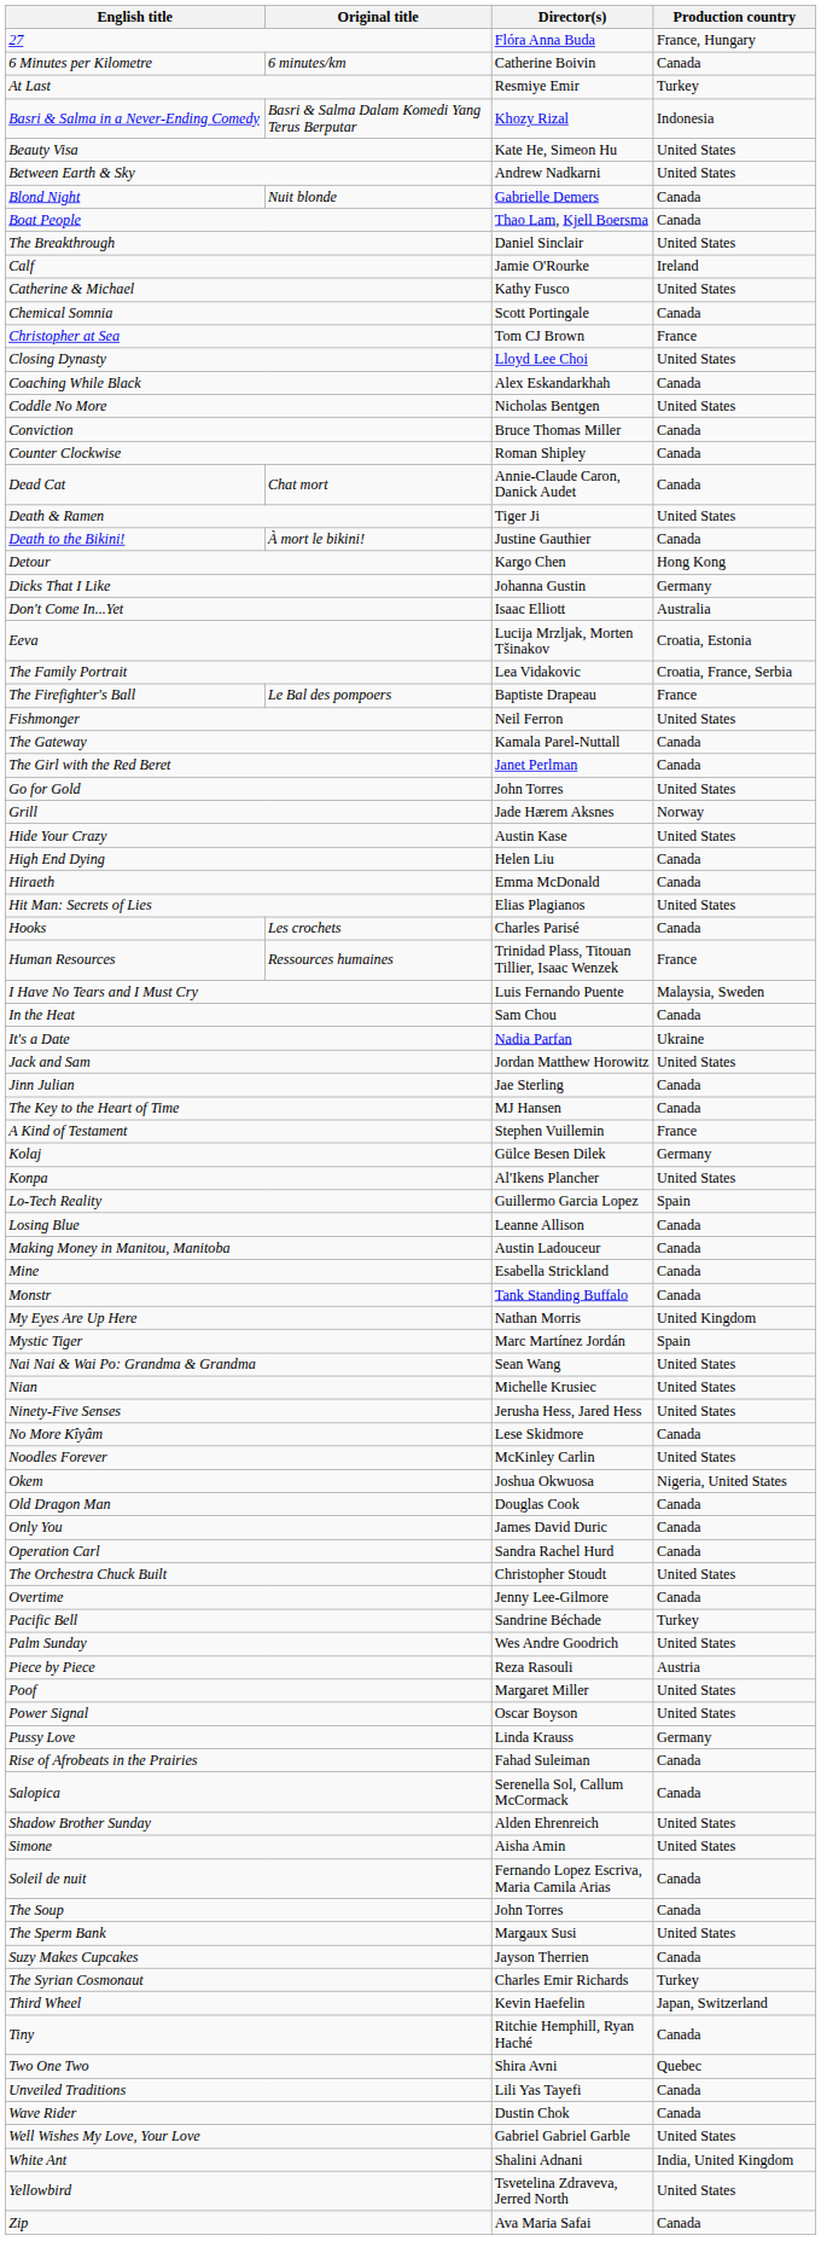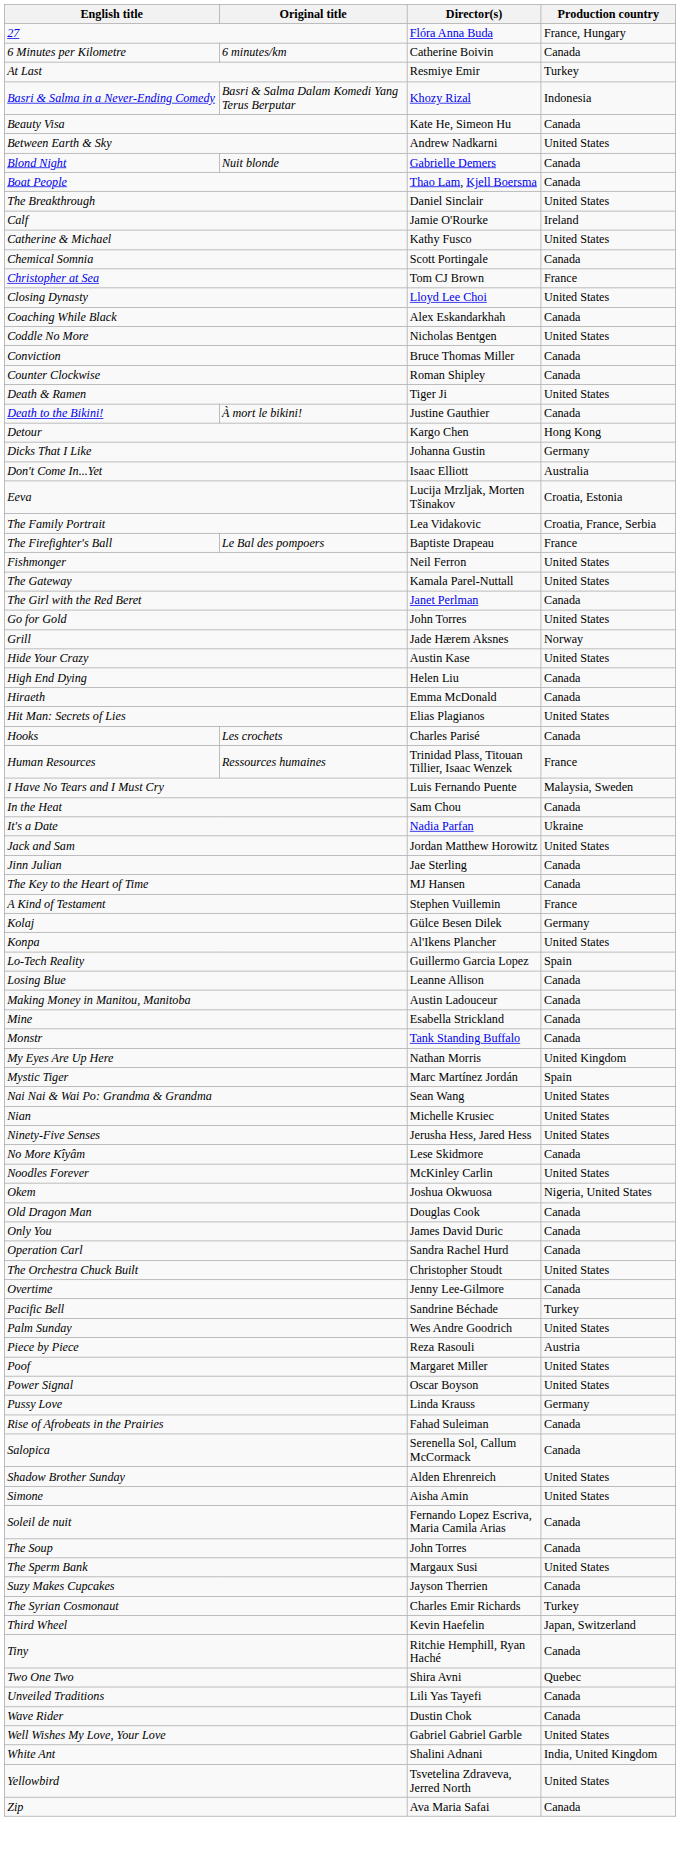 <table class="wikitable" width=100%>
 <tr>
 <th scope="col" width="32%">English title</th>
 <th scope="col" width="28%">Original title</th>
 <th scope="col" width="20%">Director(s)</th>
 <th scope="col" width="20%">Production country</th>
 </tr>
 <tr>
 <td colspan=2><em><a href='#'>27</a></em></td>
 <td><a href='#'>Flóra Anna Buda</a></td>
 <td>France, Hungary</td>
 </tr>
 <tr>
 <td><em>6 Minutes per Kilometre</em></td>
 <td><em>6 minutes/km</em></td>
 <td>Catherine Boivin</td>
 <td>Canada</td>
 </tr>
 <tr>
 <td colspan=2><em>At Last</em></td>
 <td>Resmiye Emir</td>
 <td>Turkey</td>
 </tr>
 <tr>
 <td><em><a href='#'>Basri & Salma in a Never-Ending Comedy</a></em></td>
 <td><em>Basri & Salma Dalam Komedi Yang Terus Berputar</em></td>
 <td><a href='#'>Khozy Rizal</a></td>
 <td>Indonesia</td>
 </tr>
 <tr>
 <td colspan=2><em>Beauty Visa</em></td>
 <td>Kate He, Simeon Hu</td>
-<td>United States</td>
+<td>Canada</td>
 </tr>
 <tr>
 <td colspan=2><em>Between Earth & Sky</em></td>
 <td>Andrew Nadkarni</td>
 <td>United States</td>
 </tr>
 <tr>
 <td><em><a href='#'>Blond Night</a></em></td>
 <td><em>Nuit blonde</em></td>
 <td><a href='#'>Gabrielle Demers</a></td>
 <td>Canada</td>
 </tr>
 <tr>
 <td colspan=2><em><a href='#'>Boat People</a></em></td>
 <td><a href='#'>Thao Lam</a>, <a href='#'>Kjell Boersma</a></td>
 <td>Canada</td>
 </tr>
 <tr>
 <td colspan=2><em>The Breakthrough</em></td>
 <td>Daniel Sinclair</td>
 <td>United States</td>
 </tr>
 <tr>
 <td colspan=2><em>Calf</em></td>
 <td>Jamie O'Rourke</td>
 <td>Ireland</td>
 </tr>
 <tr>
 <td colspan=2><em>Catherine & Michael</em></td>
 <td>Kathy Fusco</td>
 <td>United States</td>
 </tr>
 <tr>
 <td colspan=2><em>Chemical Somnia</em></td>
 <td>Scott Portingale</td>
 <td>Canada</td>
 </tr>
 <tr>
 <td colspan=2><em><a href='#'>Christopher at Sea</a></em></td>
 <td>Tom CJ Brown</td>
 <td>France</td>
 </tr>
 <tr>
 <td colspan=2><em>Closing Dynasty</em></td>
 <td><a href='#'>Lloyd Lee Choi</a></td>
 <td>United States</td>
 </tr>
 <tr>
 <td colspan=2><em>Coaching While Black</em></td>
 <td>Alex Eskandarkhah</td>
 <td>Canada</td>
 </tr>
 <tr>
 <td colspan=2><em>Coddle No More</em></td>
 <td>Nicholas Bentgen</td>
 <td>United States</td>
 </tr>
 <tr>
 <td colspan=2><em>Conviction</em></td>
 <td>Bruce Thomas Miller</td>
 <td>Canada</td>
 </tr>
 <tr>
 <td colspan=2><em>Counter Clockwise</em></td>
 <td>Roman Shipley</td>
 <td>Canada</td>
 </tr>
 <tr>
-<td><em>Dead Cat</em></td>
-<td><em>Chat mort</em></td>
-<td>Annie-Claude Caron, Danick Audet</td>
-<td>Canada</td>
-</tr>
-<tr>
 <td colspan=2><em>Death & Ramen</em></td>
 <td>Tiger Ji</td>
 <td>United States</td>
 </tr>
 <tr>
 <td><em><a href='#'>Death to the Bikini!</a></em></td>
 <td><em>À mort le bikini!</em></td>
 <td>Justine Gauthier</td>
 <td>Canada</td>
 </tr>
 <tr>
 <td colspan=2><em>Detour</em></td>
 <td>Kargo Chen</td>
 <td>Hong Kong</td>
 </tr>
 <tr>
 <td colspan=2><em>Dicks That I Like</em></td>
 <td>Johanna Gustin</td>
 <td>Germany</td>
 </tr>
 <tr>
 <td colspan=2><em>Don't Come In...Yet</em></td>
 <td>Isaac Elliott</td>
 <td>Australia</td>
 </tr>
 <tr>
 <td colspan=2><em>Eeva</em></td>
 <td>Lucija Mrzljak, Morten Tšinakov</td>
 <td>Croatia, Estonia</td>
 </tr>
 <tr>
 <td colspan=2><em>The Family Portrait</em></td>
 <td>Lea Vidakovic</td>
 <td>Croatia, France, Serbia</td>
 </tr>
 <tr>
 <td><em>The Firefighter's Ball</em></td>
 <td><em>Le Bal des pompoers</em></td>
 <td>Baptiste Drapeau</td>
 <td>France</td>
 </tr>
 <tr>
 <td colspan=2><em>Fishmonger</em></td>
 <td>Neil Ferron</td>
 <td>United States</td>
 </tr>
 <tr>
 <td colspan=2><em>The Gateway</em></td>
 <td>Kamala Parel-Nuttall</td>
-<td>Canada</td>
+<td>United States</td>
 </tr>
 <tr>
 <td colspan=2><em>The Girl with the Red Beret</em></td>
 <td><a href='#'>Janet Perlman</a></td>
 <td>Canada</td>
 </tr>
 <tr>
 <td colspan=2><em>Go for Gold</em></td>
 <td>John Torres</td>
 <td>United States</td>
 </tr>
 <tr>
 <td colspan=2><em>Grill</em></td>
 <td>Jade Hærem Aksnes</td>
 <td>Norway</td>
 </tr>
 <tr>
 <td colspan=2><em>Hide Your Crazy</em></td>
 <td>Austin Kase</td>
 <td>United States</td>
 </tr>
 <tr>
 <td colspan=2><em>High End Dying</em></td>
 <td>Helen Liu</td>
 <td>Canada</td>
 </tr>
 <tr>
 <td colspan=2><em>Hiraeth</em></td>
 <td>Emma McDonald</td>
 <td>Canada</td>
 </tr>
 <tr>
 <td colspan=2><em>Hit Man: Secrets of Lies</em></td>
 <td>Elias Plagianos</td>
 <td>United States</td>
 </tr>
 <tr>
 <td><em>Hooks</em></td>
 <td><em>Les crochets</em></td>
 <td>Charles Parisé</td>
 <td>Canada</td>
 </tr>
 <tr>
 <td><em>Human Resources</em></td>
 <td><em>Ressources humaines</em></td>
 <td>Trinidad Plass, Titouan Tillier, Isaac Wenzek</td>
 <td>France</td>
 </tr>
 <tr>
 <td colspan=2><em>I Have No Tears and I Must Cry</em></td>
 <td>Luis Fernando Puente</td>
 <td>Malaysia, Sweden</td>
 </tr>
 <tr>
 <td colspan=2><em>In the Heat</em></td>
 <td>Sam Chou</td>
 <td>Canada</td>
 </tr>
 <tr>
 <td colspan=2><em>It's a Date</em></td>
 <td><a href='#'>Nadia Parfan</a></td>
 <td>Ukraine</td>
 </tr>
 <tr>
 <td colspan=2><em>Jack and Sam</em></td>
 <td>Jordan Matthew Horowitz</td>
 <td>United States</td>
 </tr>
 <tr>
 <td colspan=2><em>Jinn Julian</em></td>
 <td>Jae Sterling</td>
 <td>Canada</td>
 </tr>
 <tr>
 <td colspan=2><em>The Key to the Heart of Time</em></td>
 <td>MJ Hansen</td>
 <td>Canada</td>
 </tr>
 <tr>
 <td colspan=2><em>A Kind of Testament</em></td>
 <td>Stephen Vuillemin</td>
 <td>France</td>
 </tr>
 <tr>
 <td colspan=2><em>Kolaj</em></td>
 <td>Gülce Besen Dilek</td>
 <td>Germany</td>
 </tr>
 <tr>
 <td colspan=2><em>Konpa</em></td>
 <td>Al'Ikens Plancher</td>
 <td>United States</td>
 </tr>
 <tr>
 <td colspan=2><em>Lo-Tech Reality</em></td>
 <td>Guillermo Garcia Lopez</td>
 <td>Spain</td>
 </tr>
 <tr>
 <td colspan=2><em>Losing Blue</em></td>
 <td>Leanne Allison</td>
 <td>Canada</td>
 </tr>
 <tr>
 <td colspan=2><em>Making Money in Manitou, Manitoba</em></td>
 <td>Austin Ladouceur</td>
 <td>Canada</td>
 </tr>
 <tr>
 <td colspan=2><em>Mine</em></td>
 <td>Esabella Strickland</td>
 <td>Canada</td>
 </tr>
 <tr>
 <td colspan=2><em>Monstr</em></td>
 <td><a href='#'>Tank Standing Buffalo</a></td>
 <td>Canada</td>
 </tr>
 <tr>
 <td colspan=2><em>My Eyes Are Up Here</em></td>
 <td>Nathan Morris</td>
 <td>United Kingdom</td>
 </tr>
 <tr>
 <td colspan=2><em>Mystic Tiger</em></td>
 <td>Marc Martínez Jordán</td>
 <td>Spain</td>
 </tr>
 <tr>
 <td colspan=2><em>Nai Nai & Wai Po: Grandma & Grandma</em></td>
 <td>Sean Wang</td>
 <td>United States</td>
 </tr>
 <tr>
 <td colspan=2><em>Nian</em></td>
 <td>Michelle Krusiec</td>
 <td>United States</td>
 </tr>
 <tr>
 <td colspan=2><em>Ninety-Five Senses</em></td>
 <td>Jerusha Hess, Jared Hess</td>
 <td>United States</td>
 </tr>
 <tr>
 <td colspan=2><em>No More Kîyâm</em></td>
 <td>Lese Skidmore</td>
 <td>Canada</td>
 </tr>
 <tr>
 <td colspan=2><em>Noodles Forever</em></td>
 <td>McKinley Carlin</td>
 <td>United States</td>
 </tr>
 <tr>
 <td colspan=2><em>Okem</em></td>
 <td>Joshua Okwuosa</td>
 <td>Nigeria, United States</td>
 </tr>
 <tr>
 <td colspan=2><em>Old Dragon Man</em></td>
 <td>Douglas Cook</td>
 <td>Canada</td>
 </tr>
 <tr>
 <td colspan=2><em>Only You</em></td>
 <td>James David Duric</td>
 <td>Canada</td>
 </tr>
 <tr>
 <td colspan=2><em>Operation Carl</em></td>
 <td>Sandra Rachel Hurd</td>
 <td>Canada</td>
 </tr>
 <tr>
 <td colspan=2><em>The Orchestra Chuck Built</em></td>
 <td>Christopher Stoudt</td>
 <td>United States</td>
 </tr>
 <tr>
 <td colspan=2><em>Overtime</em></td>
 <td>Jenny Lee-Gilmore</td>
 <td>Canada</td>
 </tr>
 <tr>
 <td colspan=2><em>Pacific Bell</em></td>
 <td>Sandrine Béchade</td>
 <td>Turkey</td>
 </tr>
 <tr>
 <td colspan=2><em>Palm Sunday</em></td>
 <td>Wes Andre Goodrich</td>
 <td>United States</td>
 </tr>
 <tr>
 <td colspan=2><em>Piece by Piece</em></td>
 <td>Reza Rasouli</td>
 <td>Austria</td>
 </tr>
 <tr>
 <td colspan=2><em>Poof</em></td>
 <td>Margaret Miller</td>
 <td>United States</td>
 </tr>
 <tr>
 <td colspan=2><em>Power Signal</em></td>
 <td>Oscar Boyson</td>
 <td>United States</td>
 </tr>
 <tr>
 <td colspan=2><em>Pussy Love</em></td>
 <td>Linda Krauss</td>
 <td>Germany</td>
 </tr>
 <tr>
 <td colspan=2><em>Rise of Afrobeats in the Prairies</em></td>
 <td>Fahad Suleiman</td>
 <td>Canada</td>
 </tr>
 <tr>
 <td colspan=2><em>Salopica</em></td>
 <td>Serenella Sol, Callum McCormack</td>
 <td>Canada</td>
 </tr>
 <tr>
 <td colspan=2><em>Shadow Brother Sunday</em></td>
 <td>Alden Ehrenreich</td>
 <td>United States</td>
 </tr>
 <tr>
 <td colspan=2><em>Simone</em></td>
 <td>Aisha Amin</td>
 <td>United States</td>
 </tr>
 <tr>
 <td colspan=2><em>Soleil de nuit</em></td>
 <td>Fernando Lopez Escriva, Maria Camila Arias</td>
 <td>Canada</td>
 </tr>
 <tr>
 <td colspan=2><em>The Soup</em></td>
 <td>John Torres</td>
 <td>Canada</td>
 </tr>
 <tr>
 <td colspan=2><em>The Sperm Bank</em></td>
 <td>Margaux Susi</td>
 <td>United States</td>
 </tr>
 <tr>
 <td colspan=2><em>Suzy Makes Cupcakes</em></td>
 <td>Jayson Therrien</td>
 <td>Canada</td>
 </tr>
 <tr>
 <td colspan=2><em>The Syrian Cosmonaut</em></td>
 <td>Charles Emir Richards</td>
 <td>Turkey</td>
 </tr>
 <tr>
 <td colspan=2><em>Third Wheel</em></td>
 <td>Kevin Haefelin</td>
 <td>Japan, Switzerland</td>
 </tr>
 <tr>
 <td colspan=2><em>Tiny</em></td>
 <td>Ritchie Hemphill, Ryan Haché</td>
 <td>Canada</td>
 </tr>
 <tr>
 <td colspan=2><em>Two One Two</em></td>
 <td>Shira Avni</td>
 <td>Quebec</td>
 </tr>
 <tr>
 <td colspan=2><em>Unveiled Traditions</em></td>
 <td>Lili Yas Tayefi</td>
 <td>Canada</td>
 </tr>
 <tr>
 <td colspan=2><em>Wave Rider</em></td>
 <td>Dustin Chok</td>
 <td>Canada</td>
 </tr>
 <tr>
 <td colspan=2><em>Well Wishes My Love, Your Love</em></td>
 <td>Gabriel Gabriel Garble</td>
 <td>United States</td>
 </tr>
 <tr>
 <td colspan=2><em>White Ant</em></td>
 <td>Shalini Adnani</td>
 <td>India, United Kingdom</td>
 </tr>
 <tr>
 <td colspan=2><em>Yellowbird</em></td>
 <td>Tsvetelina Zdraveva, Jerred North</td>
 <td>United States</td>
 </tr>
 <tr>
 <td colspan=2><em>Zip</em></td>
 <td>Ava Maria Safai</td>
 <td>Canada</td>
 </tr>
 </table>
